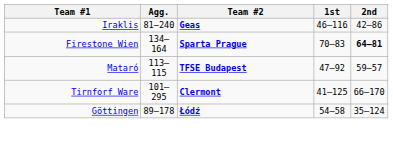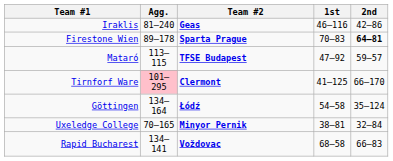 <table class=wikitable style="text-align:center">
 <tr>
 <th width=200>Team #1</th>
 <th width=50>Agg.</th>
 <th width=200>Team #2</th>
 <th width=50>1st</th>
 <th width=50>2nd</th>
 </tr>
 <tr>
 <td align=right><a href='#'>Iraklis</a> </td>
 <td align=center>81–240</td>
 <td align=left> <strong><a href='#'>Geas</a></strong></td>
 <td align=center>46–116</td>
 <td align=center>42–86</td>
 </tr>
 <tr>
 <td align=right><a href='#'>Firestone Wien</a> </td>
-<td align=center>134–164</td>
+<td align=center>89–178</td>
 <td align=left> <strong><a href='#'>Sparta Prague</a></strong></td>
 <td align=center>70–83</td>
 <td align=center><strong>64–81</strong></td>
 </tr>
 <tr>
 <td align=right><a href='#'>Mataró</a> </td>
 <td align=center>113–115</td>
 <td align=left> <strong><a href='#'>TFSE Budapest</a></strong></td>
 <td align=center>47–92</td>
 <td align=center>59–57</td>
 </tr>
 <tr>
 <td align=right><a href='#'>Tirnforf Ware</a> </td>
-<td align=center>101–295</td>
+<td align=center style="background: pink;">101–295</td>
 <td align=left> <strong><a href='#'>Clermont</a></strong></td>
 <td align=center>41–125</td>
 <td align=center>66–170</td>
 </tr>
 <tr>
 <td align=right><a href='#'>Göttingen</a> </td>
-<td align=center>89–178</td>
+<td align=center>134–164</td>
 <td align=left> <strong><a href='#'>Łódź</a></strong></td>
 <td align=center>54–58</td>
 <td align=center>35–124</td>
 </tr>
+<tr>
+<td align=right><a href='#'>Uxeledge College</a> </td>
+<td align=center>70–165</td>
+<td align=left> <strong><a href='#'>Minyor Pernik</a></strong></td>
+<td align=center>38–81</td>
+<td align=center>32–84</td>
+</tr>
+<tr>
+<td align=right><a href='#'>Rapid Bucharest</a> </td>
+<td align=center>134–141</td>
+<td align=left> <strong><a href='#'>Voždovac</a></strong></td>
+<td align=center>68–58</td>
+<td align=center>66–83</td>
+</tr>
 </table>
